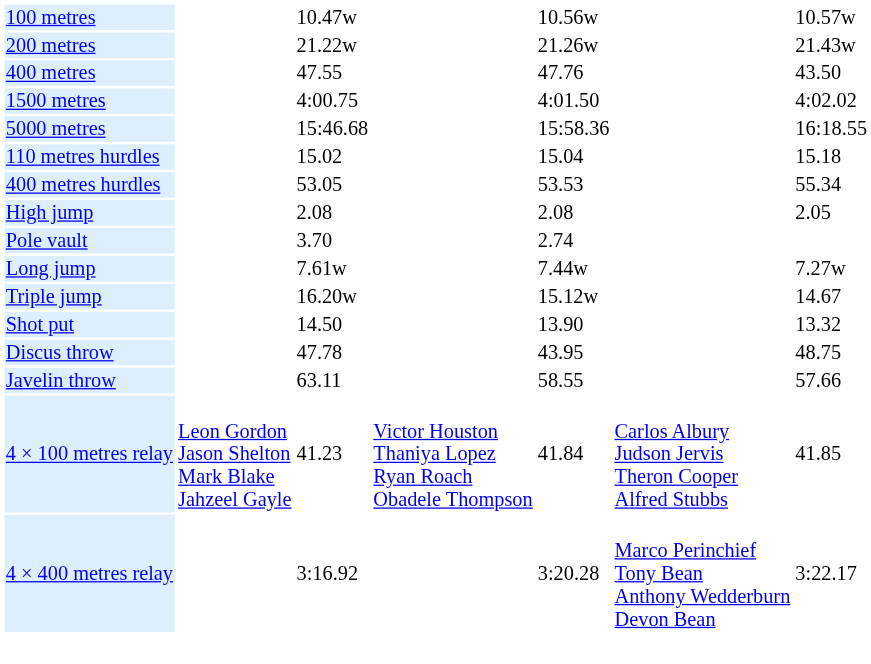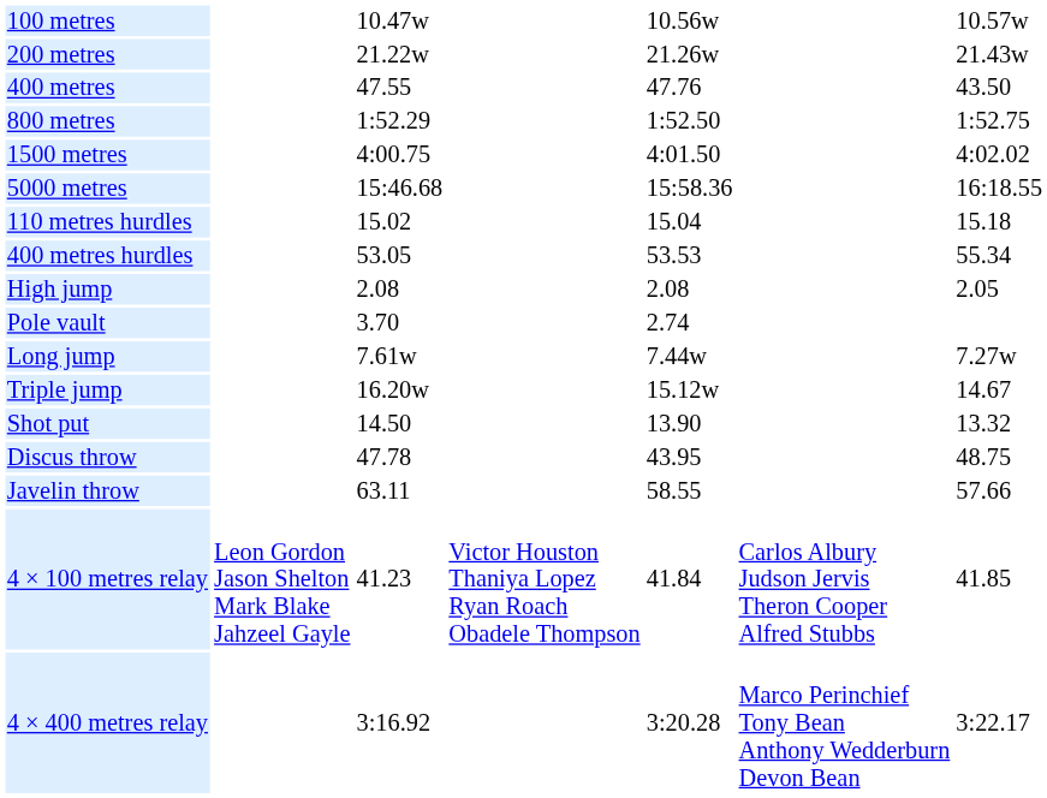 <table>
 <tr>
 <td bgcolor = DDEEFF><a href='#'>100 metres</a></td>
 <td></td>
 <td>10.47w</td>
 <td></td>
 <td>10.56w</td>
 <td></td>
 <td>10.57w</td>
 </tr>
 <tr>
 <td bgcolor = DDEEFF><a href='#'>200 metres</a></td>
 <td></td>
 <td>21.22w</td>
 <td></td>
 <td>21.26w</td>
 <td></td>
 <td>21.43w</td>
 </tr>
 <tr>
 <td bgcolor = DDEEFF><a href='#'>400 metres</a></td>
 <td></td>
 <td>47.55</td>
 <td></td>
 <td>47.76</td>
 <td></td>
 <td>43.50</td>
+</tr>
+<tr>
+<td bgcolor = DDEEFF><a href='#'>800 metres</a></td>
+<td></td>
+<td>1:52.29</td>
+<td></td>
+<td>1:52.50</td>
+<td></td>
+<td>1:52.75</td>
 </tr>
 <tr>
 <td bgcolor = DDEEFF><a href='#'>1500 metres</a></td>
 <td></td>
 <td>4:00.75</td>
 <td></td>
 <td>4:01.50</td>
 <td></td>
 <td>4:02.02</td>
 </tr>
 <tr>
 <td bgcolor = DDEEFF><a href='#'>5000 metres</a></td>
 <td></td>
 <td>15:46.68</td>
 <td></td>
 <td>15:58.36</td>
 <td></td>
 <td>16:18.55</td>
 </tr>
 <tr>
 <td bgcolor = DDEEFF><a href='#'>110 metres hurdles</a></td>
 <td></td>
 <td>15.02</td>
 <td></td>
 <td>15.04</td>
 <td></td>
 <td>15.18</td>
 </tr>
 <tr>
 <td bgcolor = DDEEFF><a href='#'>400 metres hurdles</a></td>
 <td></td>
 <td>53.05</td>
 <td></td>
 <td>53.53</td>
 <td></td>
 <td>55.34</td>
 </tr>
 <tr>
 <td bgcolor = DDEEFF><a href='#'>High jump</a></td>
 <td></td>
 <td>2.08</td>
 <td></td>
 <td>2.08</td>
 <td></td>
 <td>2.05</td>
 </tr>
 <tr>
 <td bgcolor = DDEEFF><a href='#'>Pole vault</a></td>
 <td></td>
 <td>3.70</td>
 <td></td>
 <td>2.74</td>
 <td></td>
 <td></td>
 </tr>
 <tr>
 <td bgcolor = DDEEFF><a href='#'>Long jump</a></td>
 <td></td>
 <td>7.61w</td>
 <td></td>
 <td>7.44w</td>
 <td></td>
 <td>7.27w</td>
 </tr>
 <tr>
 <td bgcolor = DDEEFF><a href='#'>Triple jump</a></td>
 <td></td>
 <td>16.20w</td>
 <td></td>
 <td>15.12w</td>
 <td></td>
 <td>14.67</td>
 </tr>
 <tr>
 <td bgcolor = DDEEFF><a href='#'>Shot put</a></td>
 <td></td>
 <td>14.50</td>
 <td></td>
 <td>13.90</td>
 <td></td>
 <td>13.32</td>
 </tr>
 <tr>
 <td bgcolor = DDEEFF><a href='#'>Discus throw</a></td>
 <td></td>
 <td>47.78</td>
 <td></td>
 <td>43.95</td>
 <td></td>
 <td>48.75</td>
 </tr>
 <tr>
 <td bgcolor = DDEEFF><a href='#'>Javelin throw</a></td>
 <td></td>
 <td>63.11</td>
 <td></td>
 <td>58.55</td>
 <td></td>
 <td>57.66</td>
 </tr>
 <tr>
 <td bgcolor = DDEEFF><a href='#'>4 × 100 metres relay</a></td>
 <td>  <br> <a href='#'>Leon Gordon</a> <br> <a href='#'>Jason Shelton</a> <br> <a href='#'>Mark Blake</a> <br> <a href='#'>Jahzeel Gayle</a></td>
 <td>41.23</td>
 <td> <br> <a href='#'>Victor Houston</a> <br> <a href='#'>Thaniya Lopez</a> <br> <a href='#'>Ryan Roach</a> <br> <a href='#'>Obadele Thompson</a></td>
 <td>41.84</td>
 <td> <br> <a href='#'>Carlos Albury</a> <br> <a href='#'>Judson Jervis</a> <br> <a href='#'>Theron Cooper</a> <br> <a href='#'>Alfred Stubbs</a></td>
 <td>41.85</td>
 </tr>
 <tr>
 <td bgcolor = DDEEFF><a href='#'>4 × 400 metres relay</a></td>
 <td></td>
 <td>3:16.92</td>
 <td></td>
 <td>3:20.28</td>
 <td>  <br> <a href='#'>Marco Perinchief</a> <br> <a href='#'>Tony Bean</a> <br> <a href='#'>Anthony Wedderburn</a> <br> <a href='#'>Devon Bean</a></td>
 <td>3:22.17</td>
 </tr>
 </table>
